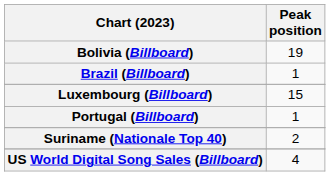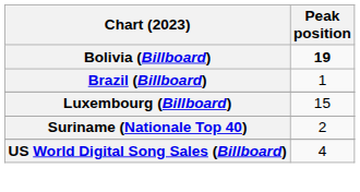 <table class="wikitable sortable plainrowheaders" style="text-align:center">
 <tr>
 <th scope="col">Chart (2023)</th>
 <th scope="col">Peak<br> position</th>
 </tr>
 <tr>
 <th scope="row">Bolivia (<em><a href='#'>Billboard</a></em>)</th>
-<td>19</td>
+<td><strong>19</strong></td>
 </tr>
 <tr>
 <th scope="row"><a href='#'>Brazil</a> (<em><a href='#'>Billboard</a></em>)</th>
 <td>1</td>
 </tr>
 <tr>
 </tr>
 <tr>
 <th scope="row">Luxembourg (<em><a href='#'>Billboard</a></em>)</th>
 <td>15</td>
-</tr>
-<tr>
-<th scope="row">Portugal (<em><a href='#'>Billboard</a></em>)</th>
-<td>1</td>
 </tr>
 <tr>
 </tr>
 <tr>
 <th scope="row">Suriname (<a href='#'>Nationale Top 40</a>)</th>
 <td>2</td>
 </tr>
 <tr>
 </tr>
 <tr>
 <th scope="row">US <a href='#'>World Digital Song Sales</a> (<em><a href='#'>Billboard</a></em>)</th>
 <td>4</td>
 </tr>
 </table>
